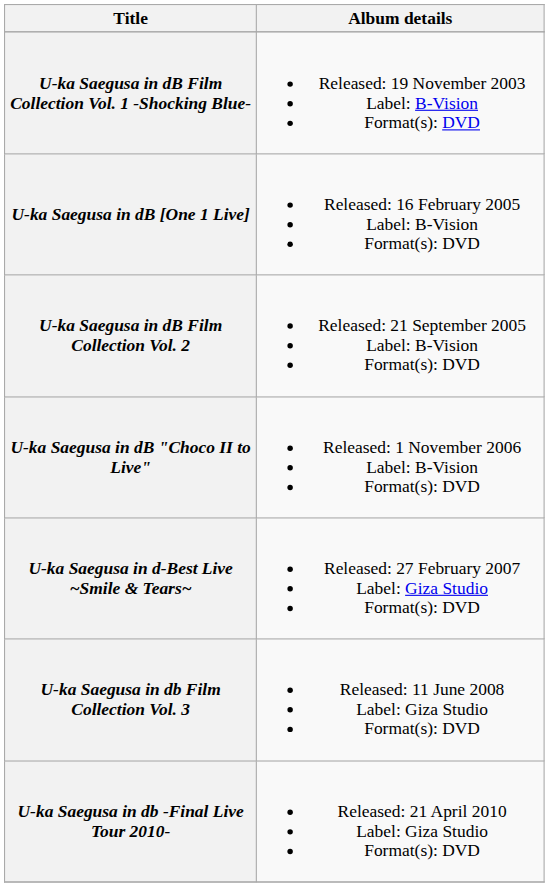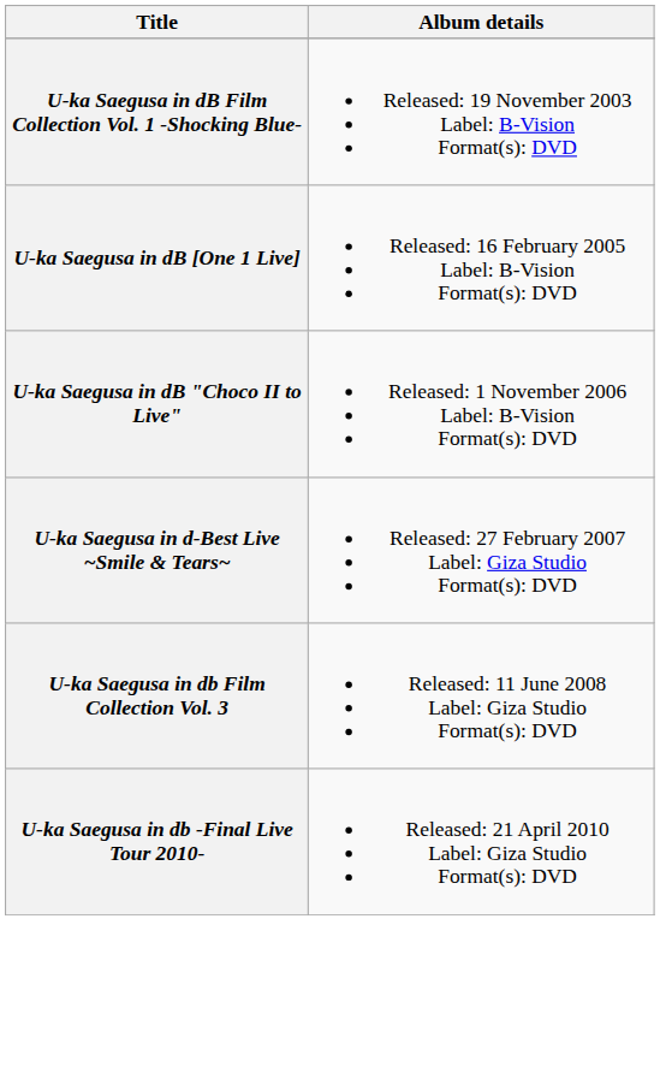 <table class="wikitable plainrowheaders" style="text-align:center;">
 <tr>
 <th style="width:14em;">Title</th>
 <th style="width:16em;">Album details</th>
 </tr>
 <tr>
 </tr>
 <tr>
 <th scope="row"><em>U-ka Saegusa in dB Film Collection Vol. 1 -Shocking Blue-</em></th>
 <td><br><ul><li>Released: 19 November 2003</li><li>Label: <a href='#'>B-Vision</a></li><li>Format(s): <a href='#'>DVD</a></li></ul></td>
 </tr>
 <tr>
 <th scope="row"><em>U-ka Saegusa in dB [One 1 Live]</em></th>
 <td><br><ul><li>Released: 16 February 2005</li><li>Label: B-Vision</li><li>Format(s): DVD</li></ul></td>
-</tr>
-<tr>
-<th scope="row"><em>U-ka Saegusa in dB Film Collection Vol. 2</em></th>
-<td><br><ul><li>Released: 21 September 2005</li><li>Label: B-Vision</li><li>Format(s): DVD</li></ul></td>
 </tr>
 <tr>
 <th scope="row"><em>U-ka Saegusa in dB "Choco II to Live"</em></th>
 <td><br><ul><li>Released: 1 November 2006</li><li>Label: B-Vision</li><li>Format(s): DVD</li></ul></td>
 </tr>
 <tr>
 <th scope="row"><em>U-ka Saegusa in d-Best Live ~Smile & Tears~</em></th>
 <td><br><ul><li>Released: 27 February 2007</li><li>Label: <a href='#'>Giza Studio</a></li><li>Format(s): DVD</li></ul></td>
 </tr>
 <tr>
 <th scope="row"><em>U-ka Saegusa in db Film Collection Vol. 3</em></th>
 <td><br><ul><li>Released: 11 June 2008</li><li>Label: Giza Studio</li><li>Format(s): DVD</li></ul></td>
 </tr>
 <tr>
 <th scope="row"><em>U-ka Saegusa in db -Final Live Tour 2010-</em></th>
 <td><br><ul><li>Released: 21 April 2010</li><li>Label: Giza Studio</li><li>Format(s): DVD</li></ul></td>
 </tr>
 <tr>
 </tr>
 </table>
